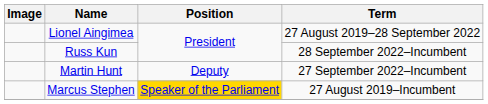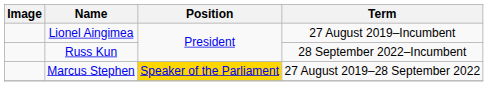 <table class="wikitable" style="text-align:center">
 <tr>
 <th>Image</th>
 <th>Name</th>
 <th>Position</th>
 <th>Term</th>
 </tr>
 <tr>
 <td></td>
 <td><a href='#'>Lionel Aingimea</a></td>
 <td rowspan="2"><a href='#'>President</a></td>
-<td>27 August 2019–28 September 2022</td>
+<td>27 August 2019–Incumbent</td>
 </tr>
 <tr>
 <td></td>
 <td><a href='#'>Russ Kun</a></td>
 <td>28 September 2022–Incumbent</td>
 </tr>
 <tr>
 <td></td>
-<td><a href='#'>Martin Hunt</a></td>
-<td><a href='#'>Deputy</a></td>
-<td>27 September 2022–Incumbent</td>
-</tr>
-<tr>
-<td></td>
 <td><a href='#'>Marcus Stephen</a></td>
 <td style="background: gold;"><a href='#'>Speaker of the Parliament</a></td>
-<td>27 August 2019–Incumbent</td>
+<td>27 August 2019–28 September 2022</td>
 </tr>
 <tr>
 </tr>
 </table>
